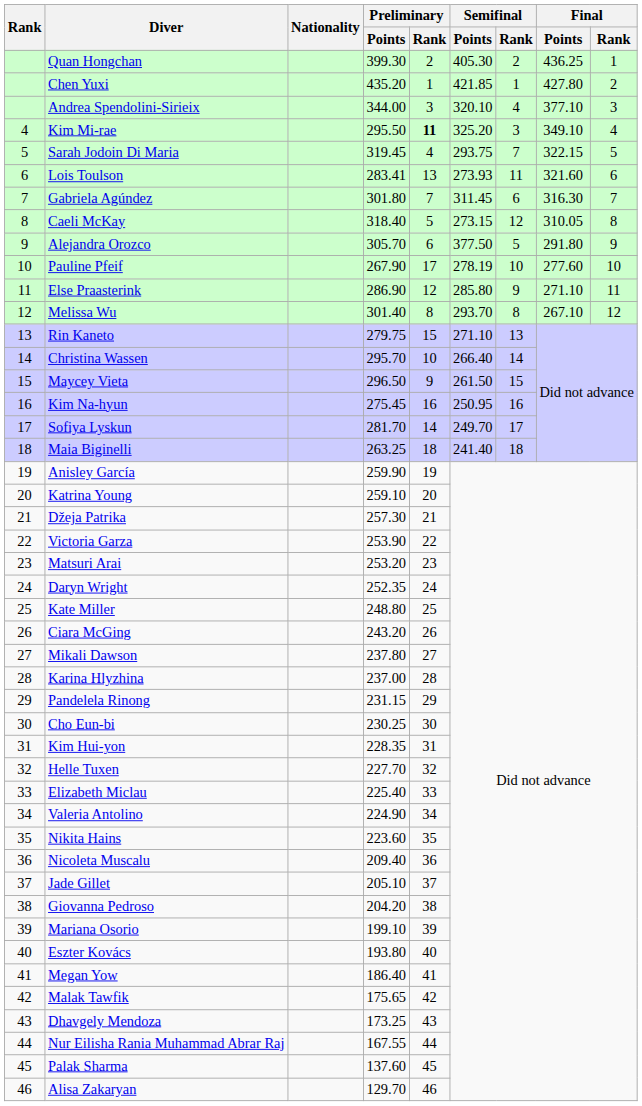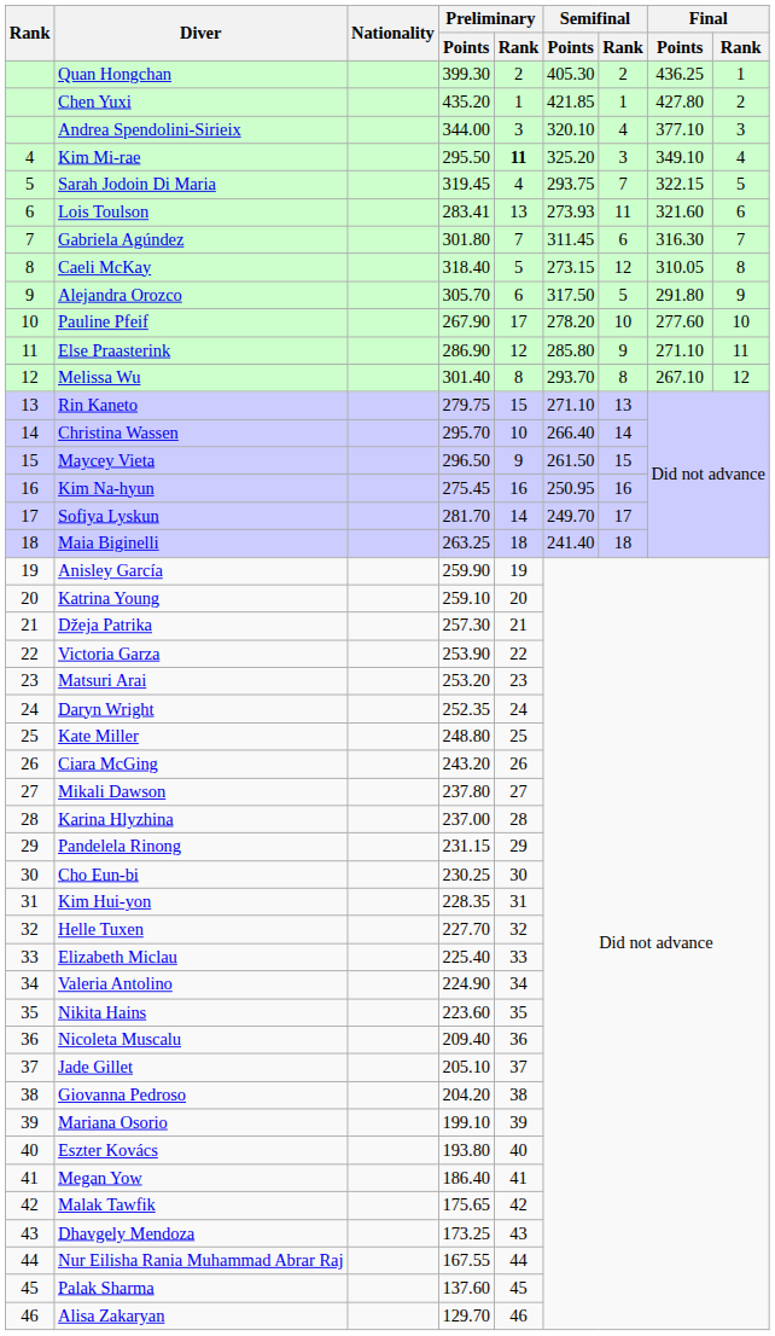 <table class="wikitable sortable" style="text-align:center">
 <tr>
 <th rowspan=2>Rank</th>
 <th rowspan=2>Diver</th>
 <th rowspan=2>Nationality</th>
 <th colspan=2>Preliminary</th>
 <th colspan=2>Semifinal</th>
 <th colspan=2>Final</th>
 </tr>
 <tr>
 <th>Points</th>
 <th>Rank</th>
 <th>Points</th>
 <th>Rank</th>
 <th>Points</th>
 <th>Rank</th>
 </tr>
 <tr bgcolor=ccffcc>
 <td></td>
 <td align=left><a href='#'>Quan Hongchan</a></td>
 <td align=left></td>
 <td>399.30</td>
 <td>2</td>
 <td>405.30</td>
 <td>2</td>
 <td>436.25</td>
 <td>1</td>
 </tr>
 <tr bgcolor=ccffcc>
 <td></td>
 <td align=left><a href='#'>Chen Yuxi</a></td>
 <td align=left></td>
 <td>435.20</td>
 <td>1</td>
 <td>421.85</td>
 <td>1</td>
 <td>427.80</td>
 <td>2</td>
 </tr>
 <tr bgcolor=ccffcc>
 <td></td>
 <td align=left><a href='#'>Andrea Spendolini-Sirieix</a></td>
 <td align=left></td>
 <td>344.00</td>
 <td>3</td>
 <td>320.10</td>
 <td>4</td>
 <td>377.10</td>
 <td>3</td>
 </tr>
 <tr bgcolor=ccffcc>
 <td>4</td>
 <td align=left><a href='#'>Kim Mi-rae</a></td>
 <td align=left></td>
 <td>295.50</td>
 <td><strong>11</strong></td>
 <td>325.20</td>
 <td>3</td>
 <td>349.10</td>
 <td>4</td>
 </tr>
 <tr bgcolor=ccffcc>
 <td>5</td>
 <td align=left><a href='#'>Sarah Jodoin Di Maria</a></td>
 <td align=left></td>
 <td>319.45</td>
 <td>4</td>
 <td>293.75</td>
 <td>7</td>
 <td>322.15</td>
 <td>5</td>
 </tr>
 <tr bgcolor=ccffcc>
 <td>6</td>
 <td align=left><a href='#'>Lois Toulson</a></td>
 <td align=left></td>
 <td>283.41</td>
 <td>13</td>
 <td>273.93</td>
 <td>11</td>
 <td>321.60</td>
 <td>6</td>
 </tr>
 <tr bgcolor=ccffcc>
 <td>7</td>
 <td align=left><a href='#'>Gabriela Agúndez</a></td>
 <td align=left></td>
 <td>301.80</td>
 <td>7</td>
 <td>311.45</td>
 <td>6</td>
 <td>316.30</td>
 <td>7</td>
 </tr>
 <tr bgcolor=ccffcc>
 <td>8</td>
 <td align=left><a href='#'>Caeli McKay</a></td>
 <td align=left></td>
 <td>318.40</td>
 <td>5</td>
 <td>273.15</td>
 <td>12</td>
 <td>310.05</td>
 <td>8</td>
 </tr>
 <tr bgcolor=ccffcc>
 <td>9</td>
 <td align=left><a href='#'>Alejandra Orozco</a></td>
 <td align=left></td>
 <td>305.70</td>
 <td>6</td>
-<td>377.50</td>
+<td>317.50</td>
 <td>5</td>
 <td>291.80</td>
 <td>9</td>
 </tr>
 <tr bgcolor=ccffcc>
 <td>10</td>
 <td align=left><a href='#'>Pauline Pfeif</a></td>
 <td align=left></td>
 <td>267.90</td>
 <td>17</td>
-<td>278.19</td>
+<td>278.20</td>
 <td>10</td>
 <td>277.60</td>
 <td>10</td>
 </tr>
 <tr bgcolor=ccffcc>
 <td>11</td>
 <td align=left><a href='#'>Else Praasterink</a></td>
 <td align=left></td>
 <td>286.90</td>
 <td>12</td>
 <td>285.80</td>
 <td>9</td>
 <td>271.10</td>
 <td>11</td>
 </tr>
 <tr bgcolor=ccffcc>
 <td>12</td>
 <td align=left><a href='#'>Melissa Wu</a></td>
 <td align=left></td>
 <td>301.40</td>
 <td>8</td>
 <td>293.70</td>
 <td>8</td>
 <td>267.10</td>
 <td>12</td>
 </tr>
 <tr bgcolor=ccccff>
 <td>13</td>
 <td align=left><a href='#'>Rin Kaneto</a></td>
 <td align=left></td>
 <td>279.75</td>
 <td>15</td>
 <td>271.10</td>
 <td>13</td>
 <td colspan=2 rowspan=6>Did not advance</td>
 </tr>
 <tr bgcolor=ccccff>
 <td>14</td>
 <td align=left><a href='#'>Christina Wassen</a></td>
 <td align=left></td>
 <td>295.70</td>
 <td>10</td>
 <td>266.40</td>
 <td>14</td>
 </tr>
 <tr bgcolor=ccccff>
 <td>15</td>
 <td align=left><a href='#'>Maycey Vieta</a></td>
 <td align=left></td>
 <td>296.50</td>
 <td>9</td>
 <td>261.50</td>
 <td>15</td>
 </tr>
 <tr bgcolor=ccccff>
 <td>16</td>
 <td align=left><a href='#'>Kim Na-hyun</a></td>
 <td align=left></td>
 <td>275.45</td>
 <td>16</td>
 <td>250.95</td>
 <td>16</td>
 </tr>
 <tr bgcolor=ccccff>
 <td>17</td>
 <td align=left><a href='#'>Sofiya Lyskun</a></td>
 <td align=left></td>
 <td>281.70</td>
 <td>14</td>
 <td>249.70</td>
 <td>17</td>
 </tr>
 <tr bgcolor=ccccff>
 <td>18</td>
 <td align=left><a href='#'>Maia Biginelli</a></td>
 <td align=left></td>
 <td>263.25</td>
 <td>18</td>
 <td>241.40</td>
 <td>18</td>
 </tr>
 <tr>
 <td>19</td>
 <td align=left><a href='#'>Anisley García</a></td>
 <td align=left></td>
 <td>259.90</td>
 <td>19</td>
 <td colspan=4 rowspan=28>Did not advance</td>
 </tr>
 <tr>
 <td>20</td>
 <td align=left><a href='#'>Katrina Young</a></td>
 <td align=left></td>
 <td>259.10</td>
 <td>20</td>
 </tr>
 <tr>
 <td>21</td>
 <td align=left><a href='#'>Džeja Patrika</a></td>
 <td align=left></td>
 <td>257.30</td>
 <td>21</td>
 </tr>
 <tr>
 <td>22</td>
 <td align=left><a href='#'>Victoria Garza</a></td>
 <td align=left></td>
 <td>253.90</td>
 <td>22</td>
 </tr>
 <tr>
 <td>23</td>
 <td align=left><a href='#'>Matsuri Arai</a></td>
 <td align=left></td>
 <td>253.20</td>
 <td>23</td>
 </tr>
 <tr>
 <td>24</td>
 <td align=left><a href='#'>Daryn Wright</a></td>
 <td align=left></td>
 <td>252.35</td>
 <td>24</td>
 </tr>
 <tr>
 <td>25</td>
 <td align=left><a href='#'>Kate Miller</a></td>
 <td align=left></td>
 <td>248.80</td>
 <td>25</td>
 </tr>
 <tr>
 <td>26</td>
 <td align=left><a href='#'>Ciara McGing</a></td>
 <td align=left></td>
 <td>243.20</td>
 <td>26</td>
 </tr>
 <tr>
 <td>27</td>
 <td align=left><a href='#'>Mikali Dawson</a></td>
 <td align=left></td>
 <td>237.80</td>
 <td>27</td>
 </tr>
 <tr>
 <td>28</td>
 <td align=left><a href='#'>Karina Hlyzhina</a></td>
 <td align=left></td>
 <td>237.00</td>
 <td>28</td>
 </tr>
 <tr>
 <td>29</td>
 <td align=left><a href='#'>Pandelela Rinong</a></td>
 <td align=left></td>
 <td>231.15</td>
 <td>29</td>
 </tr>
 <tr>
 <td>30</td>
 <td align=left><a href='#'>Cho Eun-bi</a></td>
 <td align=left></td>
 <td>230.25</td>
 <td>30</td>
 </tr>
 <tr>
 <td>31</td>
 <td align=left><a href='#'>Kim Hui-yon</a></td>
 <td align=left></td>
 <td>228.35</td>
 <td>31</td>
 </tr>
 <tr>
 <td>32</td>
 <td align=left><a href='#'>Helle Tuxen</a></td>
 <td align=left></td>
 <td>227.70</td>
 <td>32</td>
 </tr>
 <tr>
 <td>33</td>
 <td align=left><a href='#'>Elizabeth Miclau</a></td>
 <td align=left></td>
 <td>225.40</td>
 <td>33</td>
 </tr>
 <tr>
 <td>34</td>
 <td align=left><a href='#'>Valeria Antolino</a></td>
 <td align=left></td>
 <td>224.90</td>
 <td>34</td>
 </tr>
 <tr>
 <td>35</td>
 <td align=left><a href='#'>Nikita Hains</a></td>
 <td align=left></td>
 <td>223.60</td>
 <td>35</td>
 </tr>
 <tr>
 <td>36</td>
 <td align=left><a href='#'>Nicoleta Muscalu</a></td>
 <td align=left></td>
 <td>209.40</td>
 <td>36</td>
 </tr>
 <tr>
 <td>37</td>
 <td align=left><a href='#'>Jade Gillet</a></td>
 <td align=left></td>
 <td>205.10</td>
 <td>37</td>
 </tr>
 <tr>
 <td>38</td>
 <td align=left><a href='#'>Giovanna Pedroso</a></td>
 <td align=left></td>
 <td>204.20</td>
 <td>38</td>
 </tr>
 <tr>
 <td>39</td>
 <td align=left><a href='#'>Mariana Osorio</a></td>
 <td align=left></td>
 <td>199.10</td>
 <td>39</td>
 </tr>
 <tr>
 <td>40</td>
 <td align=left><a href='#'>Eszter Kovács</a></td>
 <td align=left></td>
 <td>193.80</td>
 <td>40</td>
 </tr>
 <tr>
 <td>41</td>
 <td align=left><a href='#'>Megan Yow</a></td>
 <td align=left></td>
 <td>186.40</td>
 <td>41</td>
 </tr>
 <tr>
 <td>42</td>
 <td align=left><a href='#'>Malak Tawfik</a></td>
 <td align=left></td>
 <td>175.65</td>
 <td>42</td>
 </tr>
 <tr>
 <td>43</td>
 <td align=left><a href='#'>Dhavgely Mendoza</a></td>
 <td align=left></td>
 <td>173.25</td>
 <td>43</td>
 </tr>
 <tr>
 <td>44</td>
 <td align=left><a href='#'>Nur Eilisha Rania Muhammad Abrar Raj</a></td>
 <td align=left></td>
 <td>167.55</td>
 <td>44</td>
 </tr>
 <tr>
 <td>45</td>
 <td align=left><a href='#'>Palak Sharma</a></td>
 <td align=left></td>
 <td>137.60</td>
 <td>45</td>
 </tr>
 <tr>
 <td>46</td>
 <td align=left><a href='#'>Alisa Zakaryan</a></td>
 <td align=left></td>
 <td>129.70</td>
 <td>46</td>
 </tr>
 </table>
